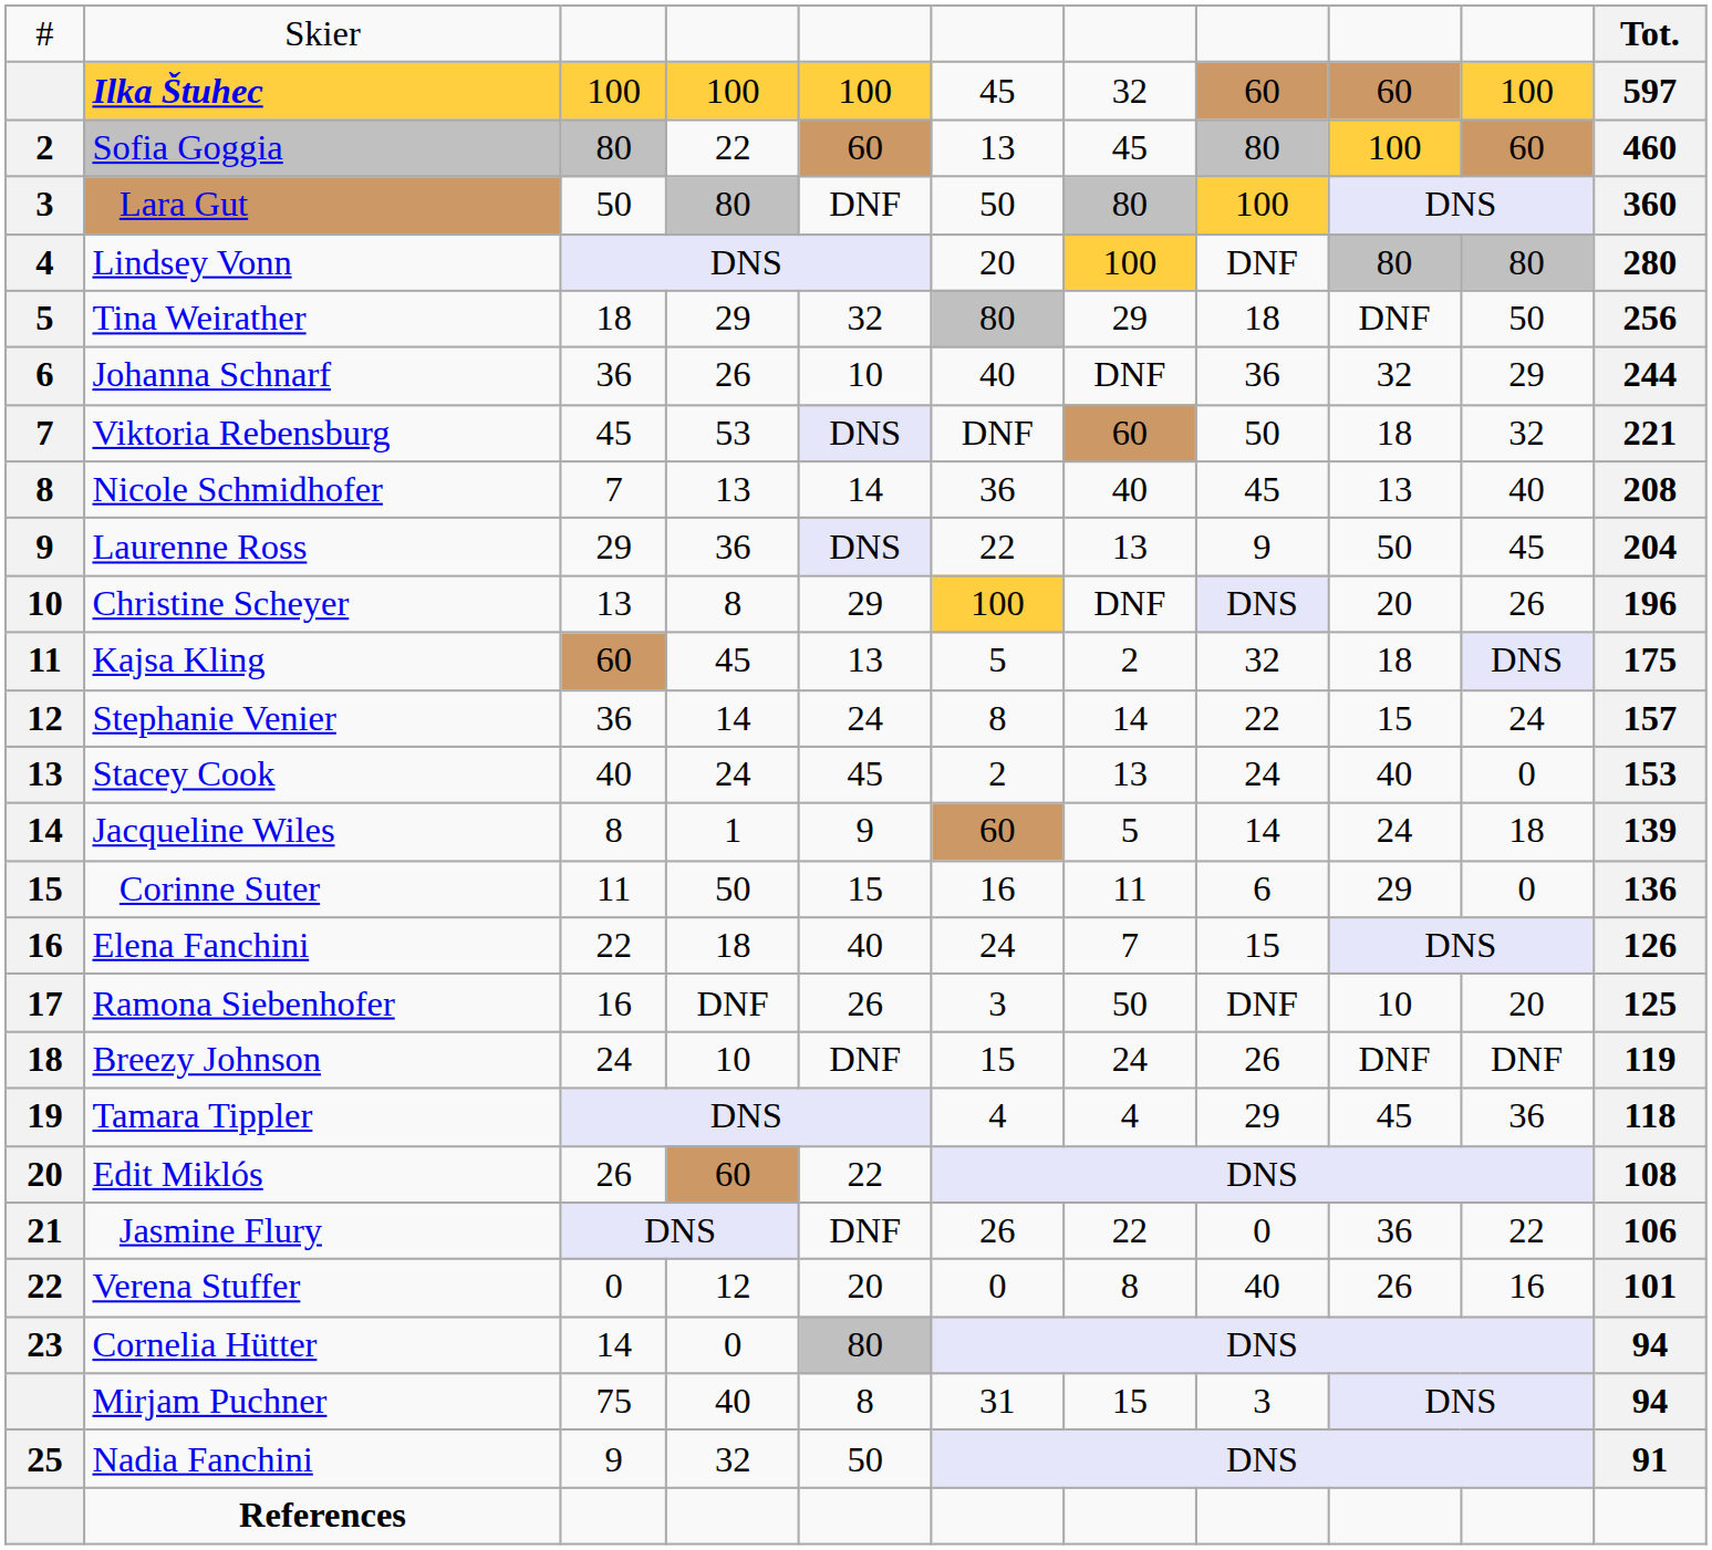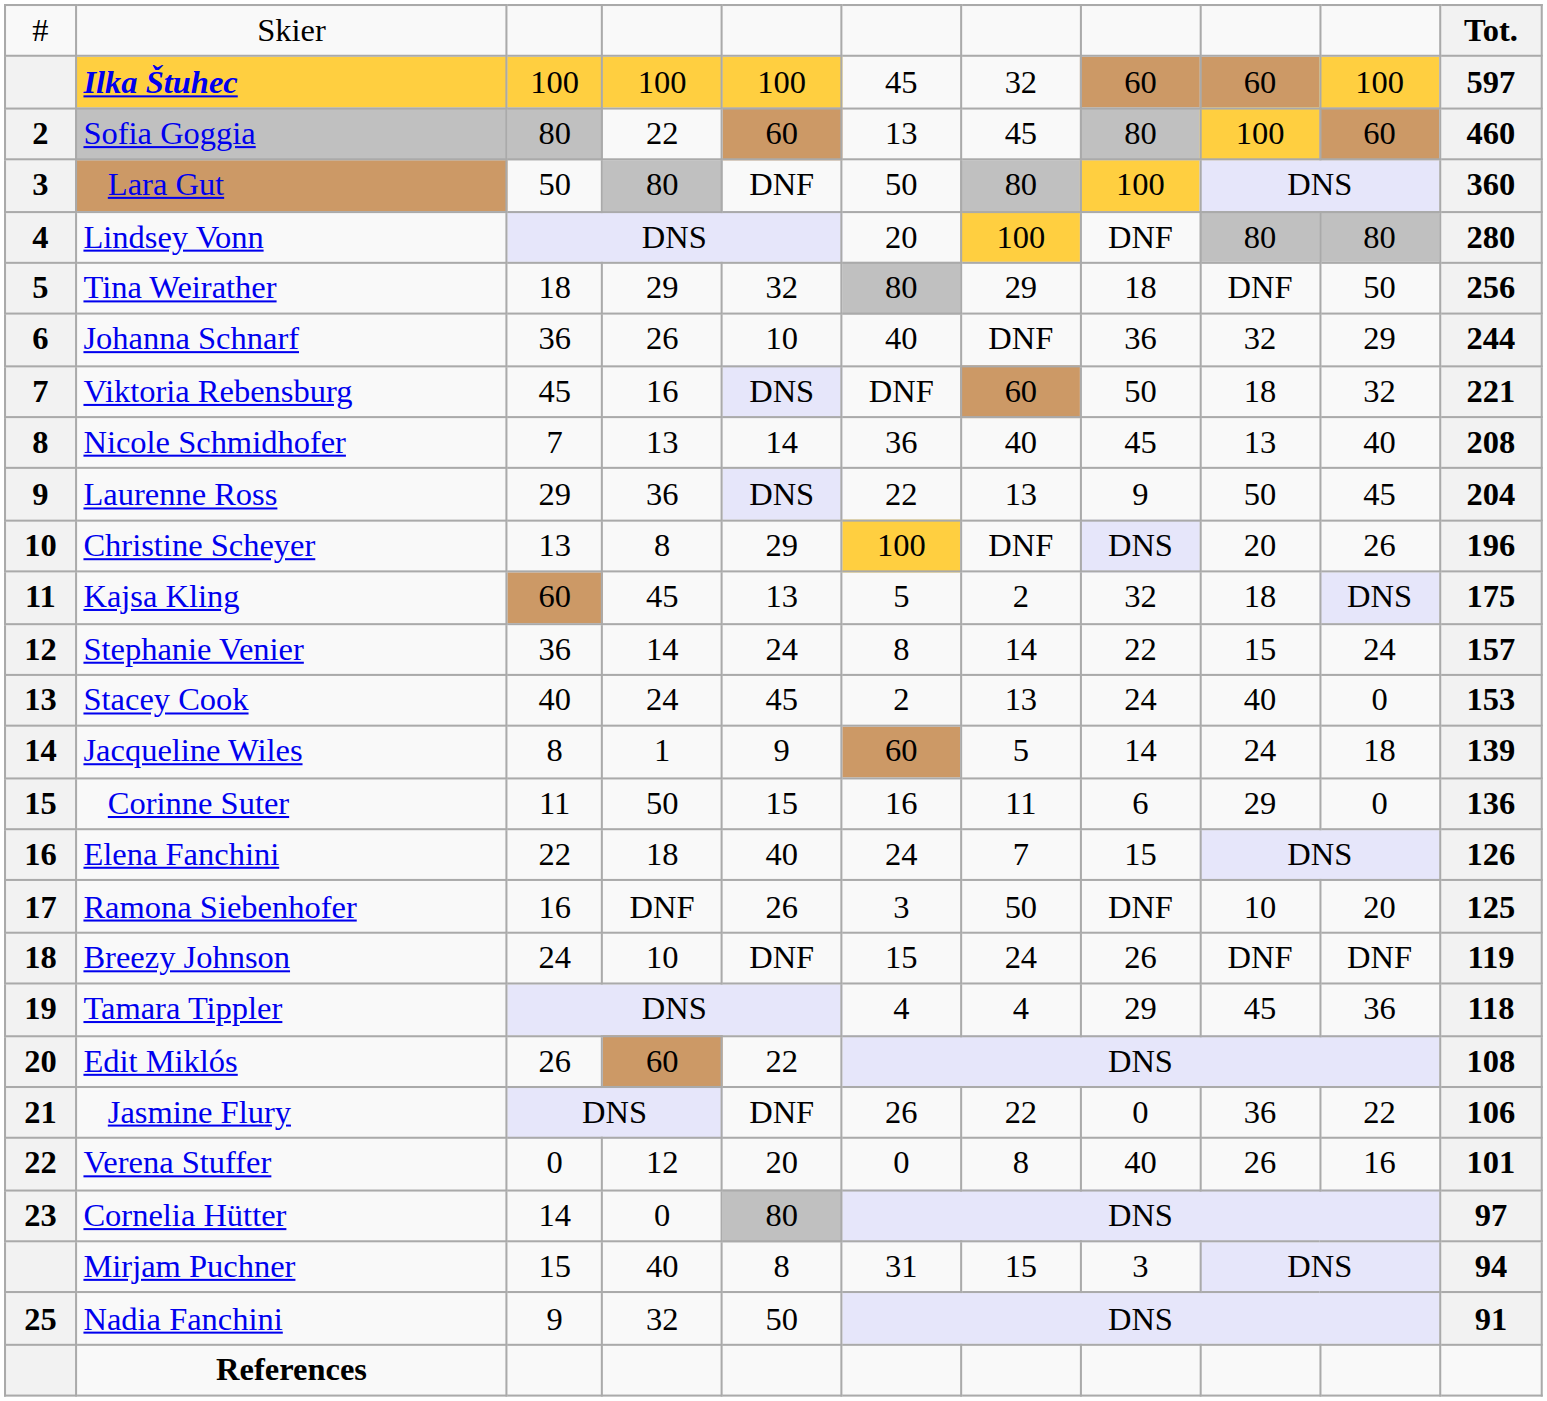 <table class="wikitable" width=60% style="font-size:100%; text-align:center;">
 <tr>
 <td>#</td>
 <td>Skier</td>
 <td><br></td>
 <td><br></td>
 <td><br></td>
 <td><br></td>
 <td><br></td>
 <td><br></td>
 <td><br></td>
 <td><br></td>
 <th>Tot.</th>
 </tr>
 <tr>
 <th></th>
 <td align=left bgcolor=ffcf40> <strong><em><a href='#'>Ilka Štuhec</a></em></strong></td>
 <td bgcolor=ffcf40>100</td>
 <td bgcolor=ffcf40>100</td>
 <td bgcolor=ffcf40>100</td>
 <td>45</td>
 <td>32</td>
 <td bgcolor=cc9966>60</td>
 <td bgcolor=cc9966>60</td>
 <td bgcolor=ffcf40>100</td>
 <th>597</th>
 </tr>
 <tr>
 <th>2</th>
 <td align=left bgcolor=c0c0c0> <a href='#'>Sofia Goggia</a></td>
 <td bgcolor=c0c0c0>80</td>
 <td>22</td>
 <td bgcolor=cc9966>60</td>
 <td>13</td>
 <td>45</td>
 <td bgcolor=c0c0c0>80</td>
 <td bgcolor=ffcf40>100</td>
 <td bgcolor=cc9966>60</td>
 <th>460</th>
 </tr>
 <tr>
 <th>3</th>
 <td align=left bgcolor=cc9966>   <a href='#'>Lara Gut</a></td>
 <td>50</td>
 <td bgcolor=c0c0c0>80</td>
 <td>DNF</td>
 <td>50</td>
 <td bgcolor=c0c0c0>80</td>
 <td bgcolor=ffcf40>100</td>
 <td colspan=2 bgcolor=lavender>DNS</td>
 <th>360</th>
 </tr>
 <tr>
 <th>4</th>
 <td align=left> <a href='#'>Lindsey Vonn</a></td>
 <td colspan=3 bgcolor=lavender>DNS</td>
 <td>20</td>
 <td bgcolor=ffcf40>100</td>
 <td>DNF</td>
 <td bgcolor=c0c0c0>80</td>
 <td bgcolor=c0c0c0>80</td>
 <th>280</th>
 </tr>
 <tr>
 <th>5</th>
 <td align=left> <a href='#'>Tina Weirather</a></td>
 <td>18</td>
 <td>29</td>
 <td>32</td>
 <td bgcolor=c0c0c0>80</td>
 <td>29</td>
 <td>18</td>
 <td>DNF</td>
 <td>50</td>
 <th>256</th>
 </tr>
 <tr>
 <th>6</th>
 <td align=left> <a href='#'>Johanna Schnarf</a></td>
 <td>36</td>
 <td>26</td>
 <td>10</td>
 <td>40</td>
 <td>DNF</td>
 <td>36</td>
 <td>32</td>
 <td>29</td>
 <th>244</th>
 </tr>
 <tr>
 <th>7</th>
 <td align=left> <a href='#'>Viktoria Rebensburg</a></td>
 <td>45</td>
-<td>53</td>
+<td>16</td>
 <td bgcolor=lavender>DNS</td>
 <td>DNF</td>
 <td bgcolor=cc9966>60</td>
 <td>50</td>
 <td>18</td>
 <td>32</td>
 <th>221</th>
 </tr>
 <tr>
 <th>8</th>
 <td align=left> <a href='#'>Nicole Schmidhofer</a></td>
 <td>7</td>
 <td>13</td>
 <td>14</td>
 <td>36</td>
 <td>40</td>
 <td>45</td>
 <td>13</td>
 <td>40</td>
 <th>208</th>
 </tr>
 <tr>
 <th>9</th>
 <td align=left> <a href='#'>Laurenne Ross</a></td>
 <td>29</td>
 <td>36</td>
 <td bgcolor=lavender>DNS</td>
 <td>22</td>
 <td>13</td>
 <td>9</td>
 <td>50</td>
 <td>45</td>
 <th>204</th>
 </tr>
 <tr>
 <th>10</th>
 <td align=left> <a href='#'>Christine Scheyer</a></td>
 <td>13</td>
 <td>8</td>
 <td>29</td>
 <td bgcolor=ffcf40>100</td>
 <td>DNF</td>
 <td bgcolor=lavender>DNS</td>
 <td>20</td>
 <td>26</td>
 <th>196</th>
 </tr>
 <tr>
 <th>11</th>
 <td align=left> <a href='#'>Kajsa Kling</a></td>
 <td bgcolor=cc9966>60</td>
 <td>45</td>
 <td>13</td>
 <td>5</td>
 <td>2</td>
 <td>32</td>
 <td>18</td>
 <td bgcolor=lavender>DNS</td>
 <th>175</th>
 </tr>
 <tr>
 <th>12</th>
 <td align=left> <a href='#'>Stephanie Venier</a></td>
 <td>36</td>
 <td>14</td>
 <td>24</td>
 <td>8</td>
 <td>14</td>
 <td>22</td>
 <td>15</td>
 <td>24</td>
 <th>157</th>
 </tr>
 <tr>
 <th>13</th>
 <td align=left> <a href='#'>Stacey Cook</a></td>
 <td>40</td>
 <td>24</td>
 <td>45</td>
 <td>2</td>
 <td>13</td>
 <td>24</td>
 <td>40</td>
 <td>0</td>
 <th>153</th>
 </tr>
 <tr>
 <th>14</th>
 <td align=left> <a href='#'>Jacqueline Wiles</a></td>
 <td>8</td>
 <td>1</td>
 <td>9</td>
 <td bgcolor=cc9966>60</td>
 <td>5</td>
 <td>14</td>
 <td>24</td>
 <td>18</td>
 <th>139</th>
 </tr>
 <tr>
 <th>15</th>
 <td align=left>   <a href='#'>Corinne Suter</a></td>
 <td>11</td>
 <td>50</td>
 <td>15</td>
 <td>16</td>
 <td>11</td>
 <td>6</td>
 <td>29</td>
 <td>0</td>
 <th>136</th>
 </tr>
 <tr>
 <th>16</th>
 <td align=left> <a href='#'>Elena Fanchini</a></td>
 <td>22</td>
 <td>18</td>
 <td>40</td>
 <td>24</td>
 <td>7</td>
 <td>15</td>
 <td colspan=2 bgcolor=lavender>DNS</td>
 <th>126</th>
 </tr>
 <tr>
 <th>17</th>
 <td align=left> <a href='#'>Ramona Siebenhofer</a></td>
 <td>16</td>
 <td>DNF</td>
 <td>26</td>
 <td>3</td>
 <td>50</td>
 <td>DNF</td>
 <td>10</td>
 <td>20</td>
 <th>125</th>
 </tr>
 <tr>
 <th>18</th>
 <td align=left> <a href='#'>Breezy Johnson</a></td>
 <td>24</td>
 <td>10</td>
 <td>DNF</td>
 <td>15</td>
 <td>24</td>
 <td>26</td>
 <td>DNF</td>
 <td>DNF</td>
 <th>119</th>
 </tr>
 <tr>
 <th>19</th>
 <td align=left> <a href='#'>Tamara Tippler</a></td>
 <td colspan=3 bgcolor=lavender>DNS</td>
 <td>4</td>
 <td>4</td>
 <td>29</td>
 <td>45</td>
 <td>36</td>
 <th>118</th>
 </tr>
 <tr>
 <th>20</th>
 <td align=left> <a href='#'>Edit Miklós</a></td>
 <td>26</td>
 <td bgcolor=cc9966>60</td>
 <td>22</td>
 <td colspan=5 bgcolor=lavender>DNS</td>
 <th>108</th>
 </tr>
 <tr>
 <th>21</th>
 <td align=left>   <a href='#'>Jasmine Flury</a></td>
 <td colspan=2 bgcolor=lavender>DNS</td>
 <td>DNF</td>
 <td>26</td>
 <td>22</td>
 <td>0</td>
 <td>36</td>
 <td>22</td>
 <th>106</th>
 </tr>
 <tr>
 <th>22</th>
 <td align=left> <a href='#'>Verena Stuffer</a></td>
 <td>0</td>
 <td>12</td>
 <td>20</td>
 <td>0</td>
 <td>8</td>
 <td>40</td>
 <td>26</td>
 <td>16</td>
 <th>101</th>
 </tr>
 <tr>
 <th>23</th>
 <td align=left> <a href='#'>Cornelia Hütter</a></td>
 <td>14</td>
 <td>0</td>
 <td bgcolor=c0c0c0>80</td>
 <td colspan=5 bgcolor=lavender>DNS</td>
-<th>94</th>
+<th>97</th>
 </tr>
 <tr>
 <th></th>
 <td align=left> <a href='#'>Mirjam Puchner</a></td>
-<td>75</td>
+<td>15</td>
 <td>40</td>
 <td>8</td>
 <td>31</td>
 <td>15</td>
 <td>3</td>
 <td colspan=2 bgcolor=lavender>DNS</td>
 <th>94</th>
 </tr>
 <tr>
 <th>25</th>
 <td align=left> <a href='#'>Nadia Fanchini</a></td>
 <td>9</td>
 <td>32</td>
 <td>50</td>
 <td colspan=5 bgcolor=lavender>DNS</td>
 <th>91</th>
 </tr>
 <tr>
 <th></th>
 <td align=center><strong>References</strong></td>
 <td></td>
 <td></td>
 <td></td>
 <td></td>
 <td></td>
 <td></td>
 <td></td>
 <td></td>
 </tr>
 </table>
